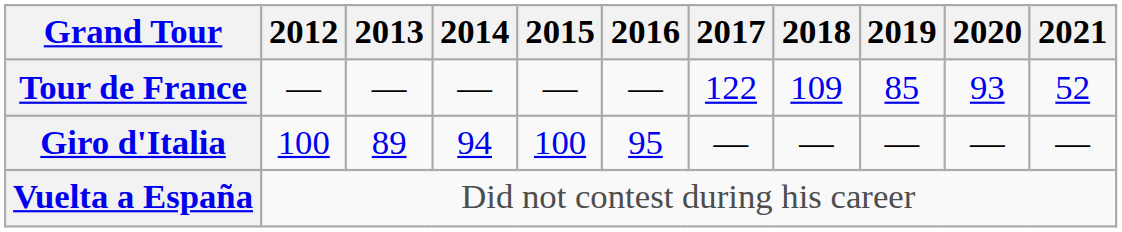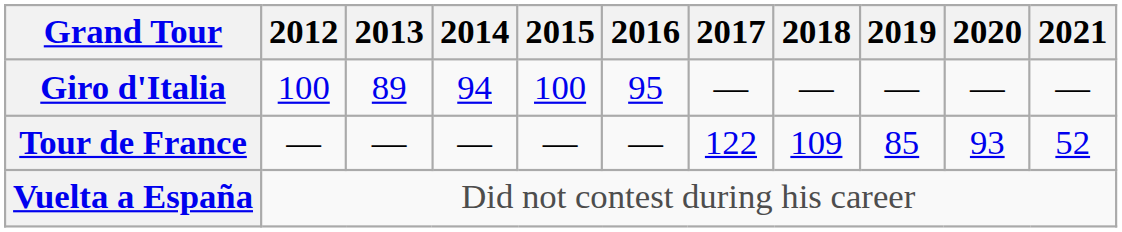 <table class="wikitable plainrowheaders">
 <tr>
 <th scope="col"><a href='#'>Grand Tour</a></th>
 <th scope="col">2012</th>
 <th scope="col">2013</th>
 <th scope="col">2014</th>
 <th scope="col">2015</th>
 <th scope="col">2016</th>
 <th scope="col">2017</th>
 <th scope="col">2018</th>
 <th scope="col">2019</th>
 <th scope="col">2020</th>
 <th scope="col">2021</th>
 </tr>
 <tr style="text-align:center;">
+<th scope="row"> <a href='#'>Giro d'Italia</a></th>
+<td><a href='#'>100</a></td>
+<td><a href='#'>89</a></td>
+<td><a href='#'>94</a></td>
+<td><a href='#'>100</a></td>
+<td><a href='#'>95</a></td>
+<td>—</td>
+<td>—</td>
+<td>—</td>
+<td>—</td>
+<td>—</td>
+</tr>
+<tr style="text-align:center;">
 <th scope="row"> <a href='#'>Tour de France</a></th>
 <td>—</td>
 <td>—</td>
 <td>—</td>
 <td>—</td>
 <td>—</td>
 <td><a href='#'>122</a></td>
 <td><a href='#'>109</a></td>
 <td><a href='#'>85</a></td>
 <td><a href='#'>93</a></td>
 <td><a href='#'>52</a></td>
 </tr>
 <tr style="text-align:center;">
-<th scope="row"> <a href='#'>Giro d'Italia</a></th>
-<td><a href='#'>100</a></td>
-<td><a href='#'>89</a></td>
-<td><a href='#'>94</a></td>
-<td><a href='#'>100</a></td>
-<td><a href='#'>95</a></td>
-<td>—</td>
-<td>—</td>
-<td>—</td>
-<td>—</td>
-<td>—</td>
-</tr>
-<tr style="text-align:center;">
 <th scope="row"> <a href='#'>Vuelta a España</a></th>
 <td style="color:#4d4d4d;" colspan=10>Did not contest during his career</td>
 </tr>
 </table>
